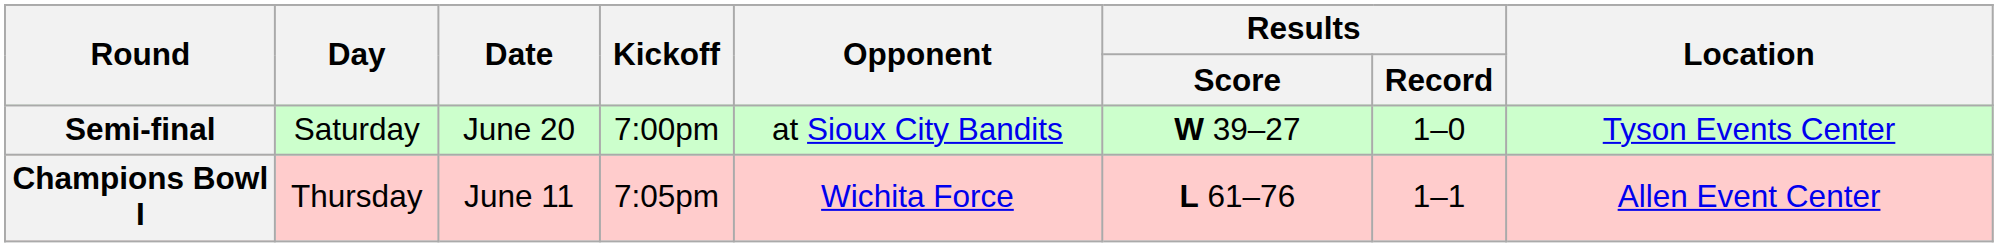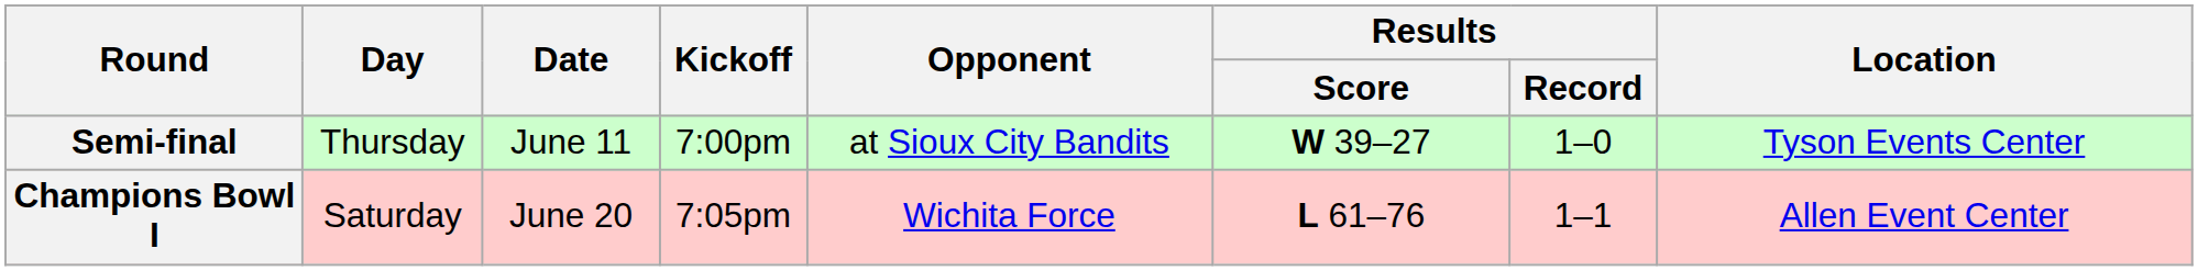 <table class="wikitable">
 <tr>
 <th rowspan="2" width="130">Round</th>
 <th rowspan="2" width="75">Day</th>
 <th rowspan="2" width="75">Date</th>
 <th rowspan="2" width="60">Kickoff</th>
 <th rowspan="2" width="180">Opponent</th>
 <th colspan="2" width="180">Results</th>
 <th rowspan="2" width="240">Location</th>
 </tr>
 <tr>
 <th width="130">Score</th>
 <th width="60">Record</th>
 </tr>
 <tr align="center" bgcolor="#CCFFCC">
 <th>Semi-final</th>
-<td>Saturday</td>
-<td>June 20</td>
+<td>Thursday</td>
+<td>June 11</td>
 <td>7:00pm</td>
 <td>at <a href='#'>Sioux City Bandits</a></td>
 <td><strong>W</strong> 39–27</td>
 <td>1–0</td>
 <td><a href='#'>Tyson Events Center</a></td>
 </tr>
 <tr align="center" bgcolor="#FFCCCC">
 <th>Champions Bowl I</th>
-<td>Thursday</td>
-<td>June 11</td>
+<td>Saturday</td>
+<td>June 20</td>
 <td>7:05pm</td>
 <td><a href='#'>Wichita Force</a></td>
 <td><strong>L</strong> 61–76</td>
 <td>1–1</td>
 <td><a href='#'>Allen Event Center</a></td>
 </tr>
 </table>
